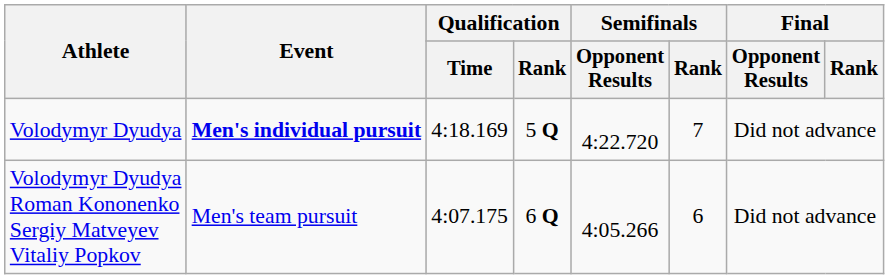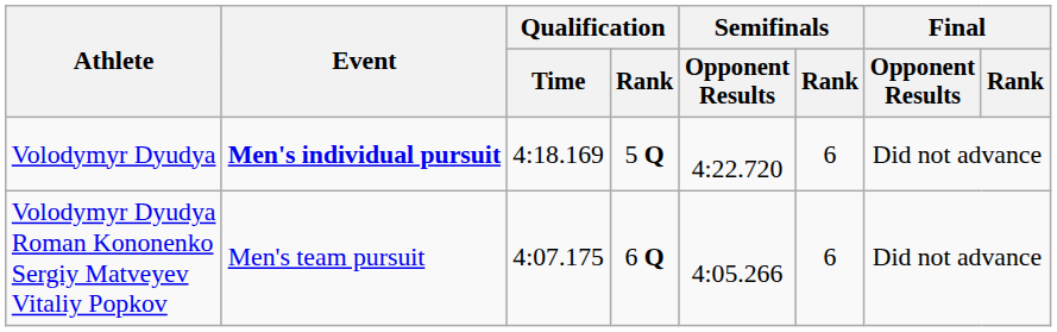 <table class=wikitable style="font-size:90%">
 <tr>
 <th rowspan="2">Athlete</th>
 <th rowspan="2">Event</th>
 <th colspan="2">Qualification</th>
 <th colspan="2">Semifinals</th>
 <th colspan="2">Final</th>
 </tr>
 <tr style="font-size:95%">
 <th>Time</th>
 <th>Rank</th>
 <th>Opponent<br>Results</th>
 <th>Rank</th>
 <th>Opponent<br>Results</th>
 <th>Rank</th>
 </tr>
 <tr align=center>
 <td align=left><a href='#'>Volodymyr Dyudya</a></td>
 <td align=left><strong><a href='#'>Men's individual pursuit</a></strong></td>
 <td>4:18.169</td>
 <td>5 <strong>Q</strong></td>
 <td><br>4:22.720</td>
-<td>7</td>
+<td>6</td>
 <td colspan=2>Did not advance</td>
 </tr>
 <tr align=center>
 <td align=left><a href='#'>Volodymyr Dyudya</a><br><a href='#'>Roman Kononenko</a><br><a href='#'>Sergiy Matveyev</a><br><a href='#'>Vitaliy Popkov</a></td>
 <td align=left><a href='#'>Men's team pursuit</a></td>
 <td>4:07.175</td>
 <td>6 <strong>Q</strong></td>
 <td><br>4:05.266</td>
 <td>6</td>
 <td colspan=2>Did not advance</td>
 </tr>
 </table>
